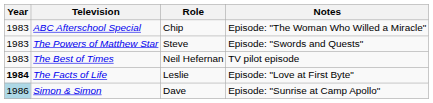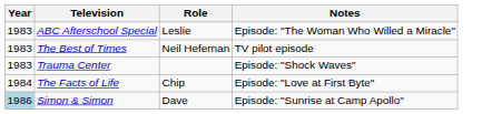 <table class="wikitable">
 <tr>
 <th>Year</th>
 <th>Television</th>
 <th>Role</th>
 <th>Notes</th>
 </tr>
 <tr>
 <td>1983</td>
 <td><em><a href='#'>ABC Afterschool Special</a></em></td>
-<td>Chip</td>
+<td>Leslie</td>
 <td>Episode: "The Woman Who Willed a Miracle"</td>
-</tr>
-<tr>
-<td>1983</td>
-<td><em><a href='#'>The Powers of Matthew Star</a></em></td>
-<td>Steve</td>
-<td>Episode: "Swords and Quests"</td>
 </tr>
 <tr>
 <td>1983</td>
 <td><em><a href='#'>The Best of Times</a></em></td>
 <td>Neil Hefernan</td>
 <td>TV pilot episode</td>
 </tr>
 <tr>
-<td><strong>1984</strong></td>
+<td>1983</td>
+<td><em><a href='#'>Trauma Center</a></em></td>
+<td></td>
+<td>Episode: "Shock Waves"</td>
+</tr>
+<tr>
+<td>1984</td>
 <td><em><a href='#'>The Facts of Life</a></em></td>
-<td>Leslie</td>
+<td>Chip</td>
 <td>Episode: "Love at First Byte"</td>
 </tr>
 <tr>
 <td style="background: lightblue;">1986</td>
 <td><em><a href='#'>Simon & Simon</a></em></td>
 <td>Dave</td>
 <td>Episode: "Sunrise at Camp Apollo"</td>
 </tr>
 </table>
